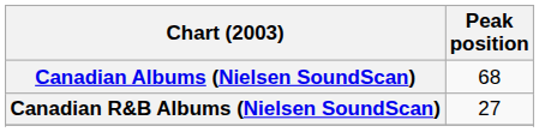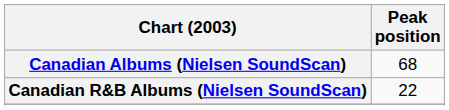 <table class="wikitable sortable plainrowheaders">
 <tr>
 <th align="left">Chart (2003)</th>
 <th align="left">Peak<br>position</th>
 </tr>
 <tr>
 <th scope="row"><a href='#'>Canadian Albums</a> (<a href='#'>Nielsen SoundScan</a>)</th>
 <td style="text-align:center;">68</td>
 </tr>
 <tr>
 <th scope="row">Canadian R&B Albums (<a href='#'>Nielsen SoundScan</a>)</th>
-<td style="text-align:center;">27</td>
+<td style="text-align:center;">22</td>
 </tr>
 <tr>
 </tr>
 <tr>
 </tr>
 <tr>
 </tr>
 <tr>
 </tr>
 </table>
